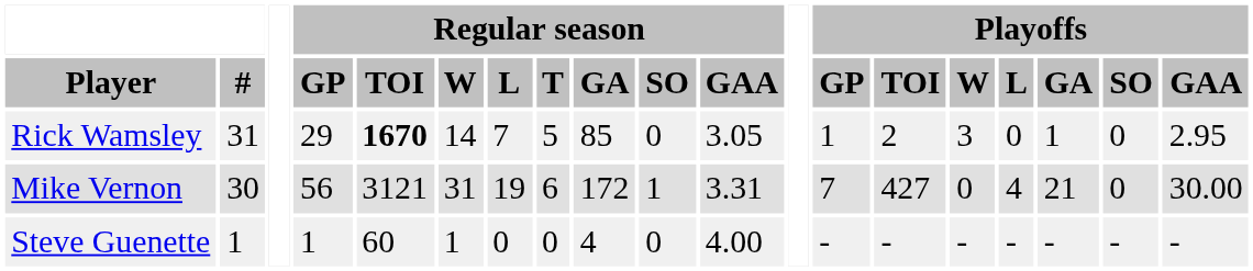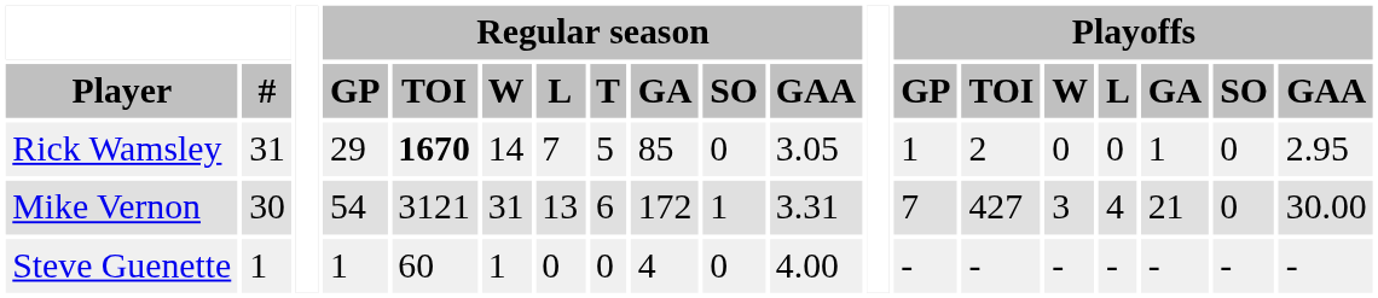 <table BORDER="0" CELLPADDING="3" CELLSPACING="2" ID="Table1">
 <tr ALIGN="center" bgcolor="#c0c0c0">
 <th ALIGN="center" colspan="2" bgcolor="#ffffff"> </th>
 <th ALIGN="center" rowspan="99" bgcolor="#ffffff"> </th>
 <th ALIGN="center" colspan="8">Regular season</th>
 <th ALIGN="center" rowspan="99" bgcolor="#ffffff"> </th>
 <th ALIGN="center" colspan="7">Playoffs</th>
 </tr>
 <tr ALIGN="center" bgcolor="#c0c0c0">
 <th ALIGN="center">Player</th>
 <th ALIGN="center">#</th>
 <th ALIGN="center">GP</th>
 <th ALIGN="center">TOI</th>
 <th ALIGN="center">W</th>
 <th ALIGN="center">L</th>
 <th ALIGN="center">T</th>
 <th ALIGN="center">GA</th>
 <th ALIGN="center">SO</th>
 <th ALIGN="center">GAA</th>
 <th ALIGN="center">GP</th>
 <th ALIGN="center">TOI</th>
 <th ALIGN="center">W</th>
 <th ALIGN="center">L</th>
 <th ALIGN="center">GA</th>
 <th ALIGN="center">SO</th>
 <th ALIGN="center">GAA</th>
 </tr>
 <tr bgcolor="#f0f0f0">
 <td><a href='#'>Rick Wamsley</a></td>
 <td>31</td>
 <td>29</td>
 <td><strong>1670</strong></td>
 <td>14</td>
 <td>7</td>
 <td>5</td>
 <td>85</td>
 <td>0</td>
 <td>3.05</td>
 <td>1</td>
 <td>2</td>
-<td>3</td>
+<td>0</td>
 <td>0</td>
 <td>1</td>
 <td>0</td>
 <td>2.95</td>
 </tr>
 <tr bgcolor="#e0e0e0">
 <td><a href='#'>Mike Vernon</a></td>
 <td>30</td>
-<td>56</td>
+<td>54</td>
 <td>3121</td>
 <td>31</td>
-<td>19</td>
+<td>13</td>
 <td>6</td>
 <td>172</td>
 <td>1</td>
 <td>3.31</td>
 <td>7</td>
 <td>427</td>
-<td>0</td>
+<td>3</td>
 <td>4</td>
 <td>21</td>
 <td>0</td>
 <td>30.00</td>
 </tr>
 <tr bgcolor="#f0f0f0">
 <td><a href='#'>Steve Guenette</a></td>
 <td>1</td>
 <td>1</td>
 <td>60</td>
 <td>1</td>
 <td>0</td>
 <td>0</td>
 <td>4</td>
 <td>0</td>
 <td>4.00</td>
 <td>-</td>
 <td>-</td>
 <td>-</td>
 <td>-</td>
 <td>-</td>
 <td>-</td>
 <td>-</td>
 </tr>
 </table>
